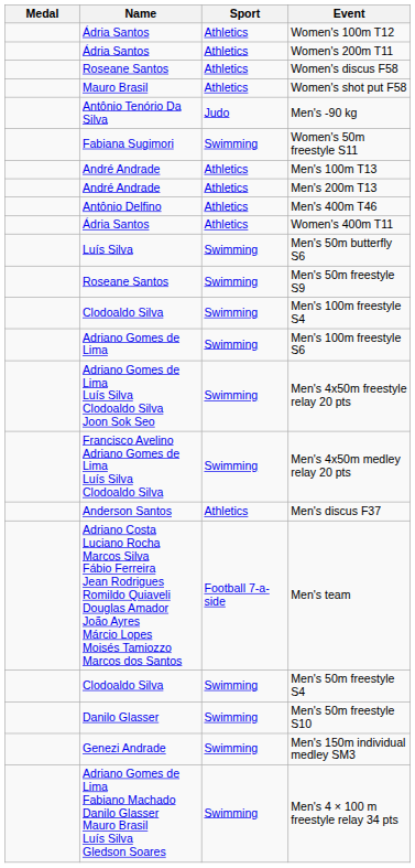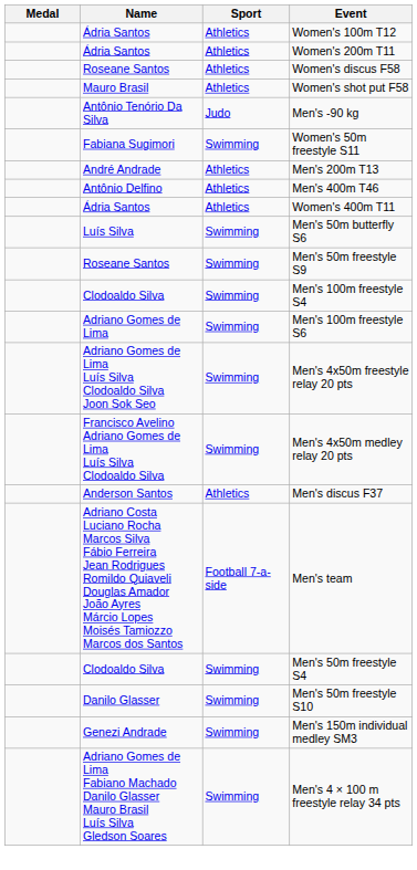 <table class="wikitable">
 <tr>
 <th style="width:6em">Medal</th>
 <th style="width:10em">Name</th>
 <th style="width:7em">Sport</th>
 <th style="width:10em">Event</th>
 </tr>
 <tr>
 <td></td>
 <td><a href='#'>Ádria Santos</a></td>
 <td><a href='#'>Athletics</a></td>
 <td>Women's 100m T12</td>
 </tr>
 <tr>
 <td></td>
 <td><a href='#'>Ádria Santos</a></td>
 <td><a href='#'>Athletics</a></td>
 <td>Women's 200m T11</td>
 </tr>
 <tr>
 <td></td>
 <td><a href='#'>Roseane Santos</a></td>
 <td><a href='#'>Athletics</a></td>
 <td>Women's discus F58</td>
 </tr>
 <tr>
 <td></td>
 <td><a href='#'>Mauro Brasil</a></td>
 <td><a href='#'>Athletics</a></td>
 <td>Women's shot put F58</td>
 </tr>
 <tr>
 <td></td>
 <td><a href='#'>Antônio Tenório Da Silva</a></td>
 <td><a href='#'>Judo</a></td>
 <td>Men's -90 kg</td>
 </tr>
 <tr>
 <td></td>
 <td><a href='#'>Fabiana Sugimori</a></td>
 <td><a href='#'>Swimming</a></td>
 <td>Women's 50m freestyle S11</td>
-</tr>
-<tr>
-<td></td>
-<td><a href='#'>André Andrade</a></td>
-<td><a href='#'>Athletics</a></td>
-<td>Men's 100m T13</td>
 </tr>
 <tr>
 <td></td>
 <td><a href='#'>André Andrade</a></td>
 <td><a href='#'>Athletics</a></td>
 <td>Men's 200m T13</td>
 </tr>
 <tr>
 <td></td>
 <td><a href='#'>Antônio Delfino</a></td>
 <td><a href='#'>Athletics</a></td>
 <td>Men's 400m T46</td>
 </tr>
 <tr>
 <td></td>
 <td><a href='#'>Ádria Santos</a></td>
 <td><a href='#'>Athletics</a></td>
 <td>Women's 400m T11</td>
 </tr>
 <tr>
 <td></td>
 <td><a href='#'>Luís Silva</a></td>
 <td><a href='#'>Swimming</a></td>
 <td>Men's 50m butterfly S6</td>
 </tr>
 <tr>
 <td></td>
 <td><a href='#'>Roseane Santos</a></td>
 <td><a href='#'>Swimming</a></td>
 <td>Men's 50m freestyle S9</td>
 </tr>
 <tr>
 <td></td>
 <td><a href='#'>Clodoaldo Silva</a></td>
 <td><a href='#'>Swimming</a></td>
 <td>Men's 100m freestyle S4</td>
 </tr>
 <tr>
 <td></td>
 <td><a href='#'>Adriano Gomes de Lima</a></td>
 <td><a href='#'>Swimming</a></td>
 <td>Men's 100m freestyle S6</td>
 </tr>
 <tr>
 <td></td>
 <td><a href='#'>Adriano Gomes de Lima</a><br> <a href='#'>Luís Silva</a><br> <a href='#'>Clodoaldo Silva</a><br> <a href='#'>Joon Sok Seo</a></td>
 <td><a href='#'>Swimming</a></td>
 <td>Men's 4x50m freestyle relay 20 pts</td>
 </tr>
 <tr>
 <td></td>
 <td><a href='#'>Francisco Avelino</a><br> <a href='#'>Adriano Gomes de Lima</a><br> <a href='#'>Luís Silva</a><br> <a href='#'>Clodoaldo Silva</a></td>
 <td><a href='#'>Swimming</a></td>
 <td>Men's 4x50m medley relay 20 pts</td>
 </tr>
 <tr>
 <td></td>
 <td><a href='#'>Anderson Santos</a></td>
 <td><a href='#'>Athletics</a></td>
 <td>Men's discus F37</td>
 </tr>
 <tr>
 <td></td>
 <td><a href='#'>Adriano Costa</a><br> <a href='#'>Luciano Rocha</a><br> <a href='#'>Marcos Silva</a><br> <a href='#'>Fábio Ferreira</a><br> <a href='#'>Jean Rodrigues</a><br> <a href='#'>Romildo Quiaveli</a><br> <a href='#'>Douglas Amador</a><br> <a href='#'>João Ayres</a><br> <a href='#'>Márcio Lopes</a><br> <a href='#'>Moisés Tamiozzo</a><br> <a href='#'>Marcos dos Santos</a></td>
 <td><a href='#'>Football 7-a-side</a></td>
 <td>Men's team</td>
 </tr>
 <tr>
 <td></td>
 <td><a href='#'>Clodoaldo Silva</a></td>
 <td><a href='#'>Swimming</a></td>
 <td>Men's 50m freestyle S4</td>
 </tr>
 <tr>
 <td></td>
 <td><a href='#'>Danilo Glasser</a></td>
 <td><a href='#'>Swimming</a></td>
 <td>Men's 50m freestyle S10</td>
 </tr>
 <tr>
 <td></td>
 <td><a href='#'>Genezi Andrade</a></td>
 <td><a href='#'>Swimming</a></td>
 <td>Men's 150m individual medley SM3</td>
 </tr>
 <tr>
 <td></td>
 <td><a href='#'>Adriano Gomes de Lima</a><br> <a href='#'>Fabiano Machado</a><br> <a href='#'>Danilo Glasser</a><br> <a href='#'>Mauro Brasil</a><br> <a href='#'>Luís Silva</a><br> <a href='#'>Gledson Soares</a></td>
 <td><a href='#'>Swimming</a></td>
 <td>Men's 4 × 100 m freestyle relay 34 pts</td>
 </tr>
 </table>
